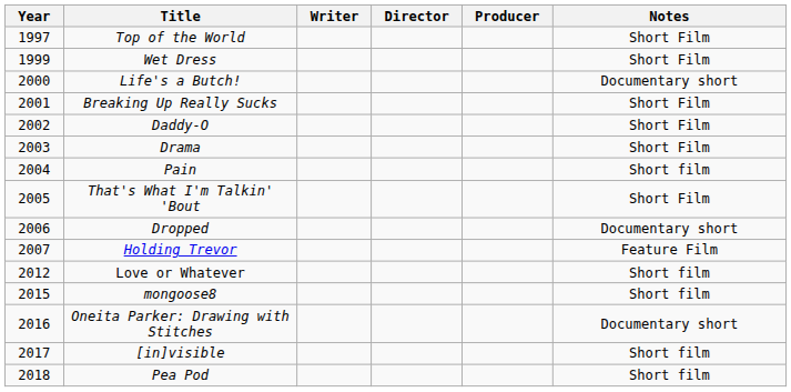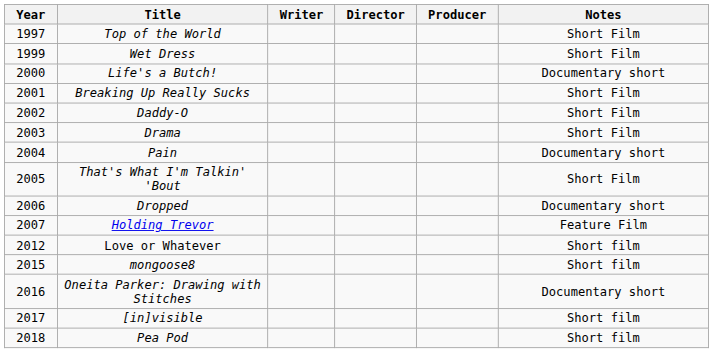 <table class="wikitable sortable" style="width:60%; text-align:center">
 <tr>
 <th style="width:5%;">Year</th>
 <th style="width:20%;">Title</th>
 <th style="width:5%;">Writer</th>
 <th style="width:5%;">Director</th>
 <th style="width:5%;">Producer</th>
 <th style="width:20%;">Notes</th>
 </tr>
 <tr>
 <td>1997</td>
 <td><em>Top of the World</em></td>
 <td></td>
 <td></td>
 <td></td>
 <td>Short Film</td>
 </tr>
 <tr>
 <td>1999</td>
 <td><em>Wet Dress</em></td>
 <td></td>
 <td></td>
 <td></td>
 <td>Short Film</td>
 </tr>
 <tr>
 <td>2000</td>
 <td><em>Life's a Butch!</em></td>
 <td></td>
 <td></td>
 <td></td>
 <td>Documentary short</td>
 </tr>
 <tr>
 <td>2001</td>
 <td><em>Breaking Up Really Sucks</em></td>
 <td></td>
 <td></td>
 <td></td>
 <td>Short Film</td>
 </tr>
 <tr>
 <td>2002</td>
 <td><em>Daddy-O</em></td>
 <td></td>
 <td></td>
 <td></td>
 <td>Short Film</td>
 </tr>
 <tr>
 <td>2003</td>
 <td><em>Drama</em></td>
 <td></td>
 <td></td>
 <td></td>
 <td>Short Film</td>
 </tr>
 <tr>
 <td>2004</td>
 <td><em>Pain</em></td>
 <td></td>
 <td></td>
 <td></td>
-<td>Short film</td>
+<td>Documentary short</td>
 </tr>
 <tr>
 <td>2005</td>
 <td><em>That's What I'm Talkin' 'Bout</em></td>
 <td></td>
 <td></td>
 <td></td>
 <td>Short Film</td>
 </tr>
 <tr>
 <td>2006</td>
 <td><em>Dropped</em></td>
 <td></td>
 <td></td>
 <td></td>
 <td>Documentary short</td>
 </tr>
 <tr>
 <td>2007</td>
 <td><em><a href='#'>Holding Trevor</a></em></td>
 <td></td>
 <td></td>
 <td></td>
 <td>Feature Film</td>
 </tr>
 <tr>
 <td>2012</td>
 <td>Love or Whatever</td>
 <td></td>
 <td></td>
 <td></td>
 <td>Short film</td>
 </tr>
 <tr>
 <td>2015</td>
 <td><em>mongoose8</em></td>
 <td></td>
 <td></td>
 <td></td>
 <td>Short film</td>
 </tr>
 <tr>
 <td>2016</td>
 <td><em>Oneita Parker: Drawing with Stitches</em></td>
 <td></td>
 <td></td>
 <td></td>
 <td>Documentary short</td>
 </tr>
 <tr>
 <td>2017</td>
 <td><em>[in]visible </em></td>
 <td></td>
 <td></td>
 <td></td>
 <td>Short film</td>
 </tr>
 <tr>
 <td>2018</td>
 <td><em>Pea Pod</em></td>
 <td></td>
 <td></td>
 <td></td>
 <td>Short film</td>
 </tr>
 </table>
